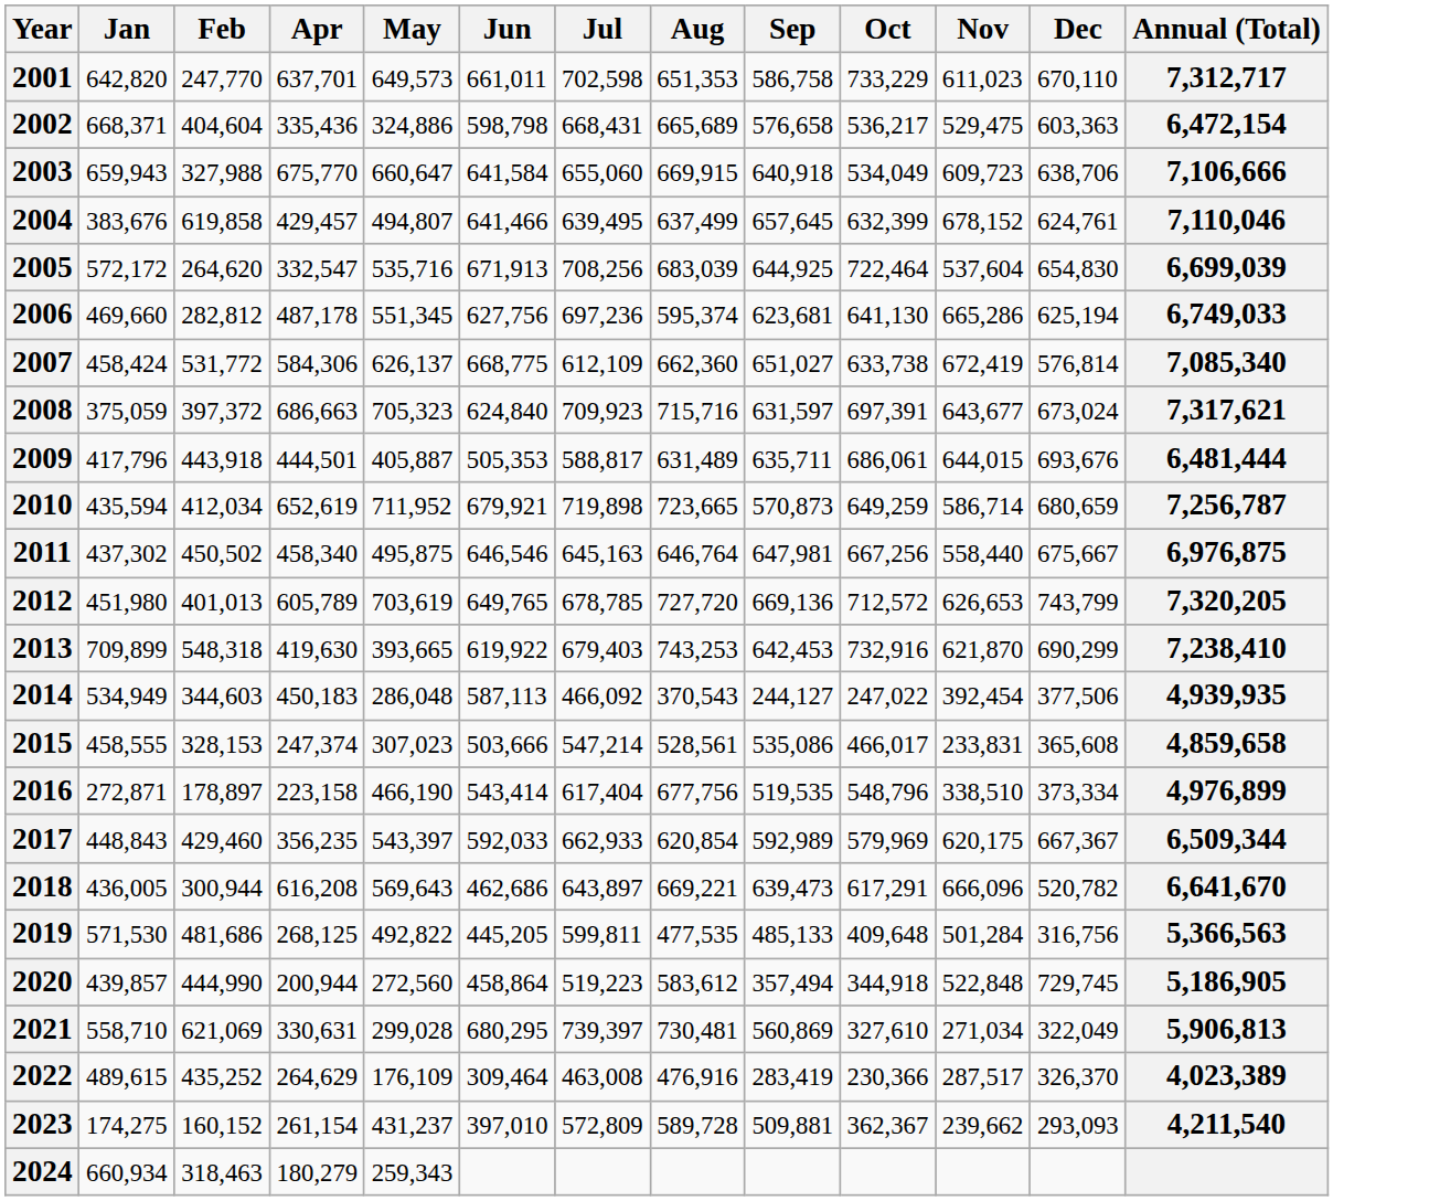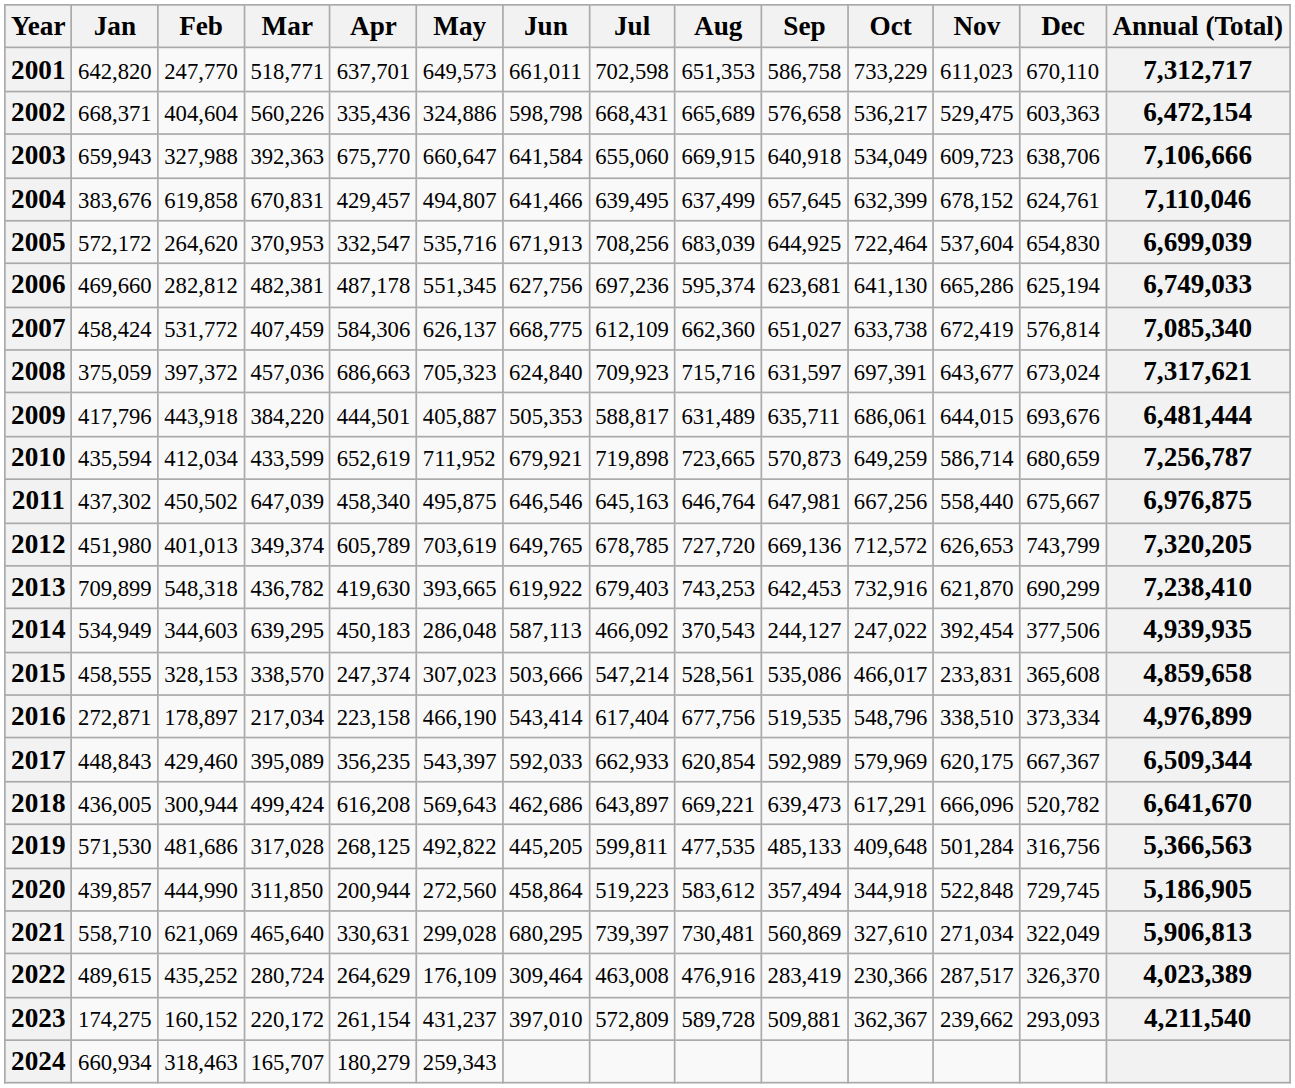 <table class="wikitable">
 <tr>
 <th>Year</th>
 <th>Jan</th>
 <th>Feb</th>
+<th>Mar</th>
 <th>Apr</th>
 <th>May</th>
 <th>Jun</th>
 <th>Jul</th>
 <th>Aug</th>
 <th>Sep</th>
 <th>Oct</th>
 <th>Nov</th>
 <th>Dec</th>
 <th>Annual (Total)</th>
 </tr>
 <tr>
 <th>2001</th>
 <td><small>642,820</small></td>
 <td><small>247,770</small></td>
+<td><small>518,771</small></td>
 <td><small>637,701</small></td>
 <td><small>649,573</small></td>
 <td><small>661,011</small></td>
 <td><small>702,598</small></td>
 <td><small>651,353</small></td>
 <td><small>586,758</small></td>
 <td><small>733,229</small></td>
 <td><small>611,023</small></td>
 <td><small>670,110</small></td>
 <th>7,312,717</th>
 </tr>
 <tr>
 <th>2002</th>
 <td><small>668,371</small></td>
 <td><small>404,604</small></td>
+<td><small>560,226</small></td>
 <td><small>335,436</small></td>
 <td><small>324,886</small></td>
 <td><small>598,798</small></td>
 <td><small>668,431</small></td>
 <td><small>665,689</small></td>
 <td><small>576,658</small></td>
 <td><small>536,217</small></td>
 <td><small>529,475</small></td>
 <td><small>603,363</small></td>
 <th>6,472,154</th>
 </tr>
 <tr>
 <th>2003</th>
 <td><small>659,943</small></td>
 <td><small>327,988</small></td>
+<td><small>392,363</small></td>
 <td><small>675,770</small></td>
 <td><small>660,647</small></td>
 <td><small>641,584</small></td>
 <td><small>655,060</small></td>
 <td><small>669,915</small></td>
 <td><small>640,918</small></td>
 <td><small>534,049</small></td>
 <td><small>609,723</small></td>
 <td><small>638,706</small></td>
 <th>7,106,666</th>
 </tr>
 <tr>
 <th>2004</th>
 <td><small>383,676</small></td>
 <td><small>619,858</small></td>
+<td><small>670,831</small></td>
 <td><small>429,457</small></td>
 <td><small>494,807</small></td>
 <td><small>641,466</small></td>
 <td><small>639,495</small></td>
 <td><small>637,499</small></td>
 <td><small>657,645</small></td>
 <td><small>632,399</small></td>
 <td><small>678,152</small></td>
 <td><small>624,761</small></td>
 <th>7,110,046</th>
 </tr>
 <tr>
 <th>2005</th>
 <td><small>572,172</small></td>
 <td><small>264,620</small></td>
+<td><small>370,953</small></td>
 <td><small>332,547</small></td>
 <td><small>535,716</small></td>
 <td><small>671,913</small></td>
 <td><small>708,256</small></td>
 <td><small>683,039</small></td>
 <td><small>644,925</small></td>
 <td><small>722,464</small></td>
 <td><small>537,604</small></td>
 <td><small>654,830</small></td>
 <th>6,699,039</th>
 </tr>
 <tr>
 <th>2006</th>
 <td><small>469,660</small></td>
 <td><small>282,812</small></td>
+<td><small>482,381</small></td>
 <td><small>487,178</small></td>
 <td><small>551,345</small></td>
 <td><small>627,756</small></td>
 <td><small>697,236</small></td>
 <td><small>595,374</small></td>
 <td><small>623,681</small></td>
 <td><small>641,130</small></td>
 <td><small>665,286</small></td>
 <td><small>625,194</small></td>
 <th>6,749,033</th>
 </tr>
 <tr>
 <th>2007</th>
 <td><small>458,424</small></td>
 <td><small>531,772</small></td>
+<td><small>407,459</small></td>
 <td><small>584,306</small></td>
 <td><small>626,137</small></td>
 <td><small>668,775</small></td>
 <td><small>612,109</small></td>
 <td><small>662,360</small></td>
 <td><small>651,027</small></td>
 <td><small>633,738</small></td>
 <td><small>672,419</small></td>
 <td><small>576,814</small></td>
 <th>7,085,340</th>
 </tr>
 <tr>
 <th>2008</th>
 <td><small>375,059</small></td>
 <td><small>397,372</small></td>
+<td><small>457,036</small></td>
 <td><small>686,663</small></td>
 <td><small>705,323</small></td>
 <td><small>624,840</small></td>
 <td><small>709,923</small></td>
 <td><small>715,716</small></td>
 <td><small>631,597</small></td>
 <td><small>697,391</small></td>
 <td><small>643,677</small></td>
 <td><small>673,024</small></td>
 <th>7,317,621</th>
 </tr>
 <tr>
 <th>2009</th>
 <td><small>417,796</small></td>
 <td><small>443,918</small></td>
+<td><small>384,220</small></td>
 <td><small>444,501</small></td>
 <td><small>405,887</small></td>
 <td><small>505,353</small></td>
 <td><small>588,817</small></td>
 <td><small>631,489</small></td>
 <td><small>635,711</small></td>
 <td><small>686,061</small></td>
 <td><small>644,015</small></td>
 <td><small>693,676</small></td>
 <th>6,481,444</th>
 </tr>
 <tr>
 <th>2010</th>
 <td><small>435,594</small></td>
 <td><small>412,034</small></td>
+<td><small>433,599</small></td>
 <td><small>652,619</small></td>
 <td><small>711,952</small></td>
 <td><small>679,921</small></td>
 <td><small>719,898</small></td>
 <td><small>723,665</small></td>
 <td><small>570,873</small></td>
 <td><small>649,259</small></td>
 <td><small>586,714</small></td>
 <td><small>680,659</small></td>
 <th>7,256,787</th>
 </tr>
 <tr>
 <th>2011</th>
 <td><small>437,302</small></td>
 <td><small>450,502</small></td>
+<td><small>647,039</small></td>
 <td><small>458,340</small></td>
 <td><small>495,875</small></td>
 <td><small>646,546</small></td>
 <td><small>645,163</small></td>
 <td><small>646,764</small></td>
 <td><small>647,981</small></td>
 <td><small>667,256</small></td>
 <td><small>558,440</small></td>
 <td><small>675,667</small></td>
 <th>6,976,875</th>
 </tr>
 <tr>
 <th>2012</th>
 <td><small>451,980</small></td>
 <td><small>401,013</small></td>
+<td><small>349,374</small></td>
 <td><small>605,789</small></td>
 <td><small>703,619</small></td>
 <td><small>649,765</small></td>
 <td><small>678,785</small></td>
 <td><small>727,720</small></td>
 <td><small>669,136</small></td>
 <td><small>712,572</small></td>
 <td><small>626,653</small></td>
 <td><small>743,799</small></td>
 <th>7,320,205</th>
 </tr>
 <tr>
 <th>2013</th>
 <td><small>709,899</small></td>
 <td><small>548,318</small></td>
+<td><small>436,782</small></td>
 <td><small>419,630</small></td>
 <td><small>393,665</small></td>
 <td><small>619,922</small></td>
 <td><small>679,403</small></td>
 <td><small>743,253</small></td>
 <td><small>642,453</small></td>
 <td><small>732,916</small></td>
 <td><small>621,870</small></td>
 <td><small>690,299</small></td>
 <th>7,238,410</th>
 </tr>
 <tr>
 <th>2014</th>
 <td><small>534,949</small></td>
 <td><small>344,603</small></td>
+<td><small>639,295</small></td>
 <td><small>450,183</small></td>
 <td><small>286,048</small></td>
 <td><small>587,113</small></td>
 <td><small>466,092</small></td>
 <td><small>370,543</small></td>
 <td><small>244,127</small></td>
 <td><small>247,022</small></td>
 <td><small>392,454</small></td>
 <td><small>377,506</small></td>
 <th>4,939,935</th>
 </tr>
 <tr>
 <th>2015</th>
 <td><small>458,555</small></td>
 <td><small>328,153</small></td>
+<td><small>338,570</small></td>
 <td><small>247,374</small></td>
 <td><small>307,023</small></td>
 <td><small>503,666</small></td>
 <td><small>547,214</small></td>
 <td><small>528,561</small></td>
 <td><small>535,086</small></td>
 <td><small>466,017</small></td>
 <td><small>233,831</small></td>
 <td><small>365,608</small></td>
 <th>4,859,658</th>
 </tr>
 <tr>
 <th>2016</th>
 <td><small>272,871</small></td>
 <td><small>178,897</small></td>
+<td><small>217,034</small></td>
 <td><small>223,158</small></td>
 <td><small>466,190</small></td>
 <td><small>543,414</small></td>
 <td><small>617,404</small></td>
 <td><small>677,756</small></td>
 <td><small>519,535</small></td>
 <td><small>548,796</small></td>
 <td><small>338,510</small></td>
 <td><small>373,334</small></td>
 <th>4,976,899</th>
 </tr>
 <tr>
 <th>2017</th>
 <td><small>448,843</small></td>
 <td><small>429,460</small></td>
+<td><small>395,089</small></td>
 <td><small>356,235</small></td>
 <td><small>543,397</small></td>
 <td><small>592,033</small></td>
 <td><small>662,933</small></td>
 <td><small>620,854</small></td>
 <td><small>592,989</small></td>
 <td><small>579,969</small></td>
 <td><small>620,175</small></td>
 <td><small>667,367</small></td>
 <th>6,509,344</th>
 </tr>
 <tr>
 <th>2018</th>
 <td><small>436,005</small></td>
 <td><small>300,944</small></td>
+<td><small>499,424</small></td>
 <td><small>616,208</small></td>
 <td><small>569,643</small></td>
 <td><small>462,686</small></td>
 <td><small>643,897</small></td>
 <td><small>669,221</small></td>
 <td><small>639,473</small></td>
 <td><small>617,291</small></td>
 <td><small>666,096</small></td>
 <td><small>520,782</small></td>
 <th>6,641,670</th>
 </tr>
 <tr>
 <th>2019</th>
 <td><small>571,530</small></td>
 <td><small>481,686</small></td>
+<td><small>317,028</small></td>
 <td><small>268,125</small></td>
 <td><small>492,822</small></td>
 <td><small>445,205</small></td>
 <td><small>599,811</small></td>
 <td><small>477,535</small></td>
 <td><small>485,133</small></td>
 <td><small>409,648</small></td>
 <td><small>501,284</small></td>
 <td><small>316,756</small></td>
 <th>5,366,563</th>
 </tr>
 <tr>
 <th>2020</th>
 <td><small>439,857</small></td>
 <td><small>444,990</small></td>
+<td><small>311,850</small></td>
 <td><small>200,944</small></td>
 <td><small>272,560</small></td>
 <td><small>458,864</small></td>
 <td><small>519,223</small></td>
 <td><small>583,612</small></td>
 <td><small>357,494</small></td>
 <td><small>344,918</small></td>
 <td><small>522,848</small></td>
 <td><small>729,745</small></td>
 <th>5,186,905</th>
 </tr>
 <tr>
 <th>2021</th>
 <td><small>558,710</small></td>
 <td><small>621,069</small></td>
+<td><small>465,640</small></td>
 <td><small>330,631</small></td>
 <td><small>299,028</small></td>
 <td><small>680,295</small></td>
 <td><small>739,397</small></td>
 <td><small>730,481</small></td>
 <td><small>560,869</small></td>
 <td><small>327,610</small></td>
 <td><small>271,034</small></td>
 <td><small>322,049</small></td>
 <th>5,906,813</th>
 </tr>
 <tr>
 <th>2022</th>
 <td><small>489,615</small></td>
 <td><small>435,252</small></td>
+<td><small>280,724</small></td>
 <td><small>264,629</small></td>
 <td><small>176,109</small></td>
 <td><small>309,464</small></td>
 <td><small>463,008</small></td>
 <td><small>476,916</small></td>
 <td><small>283,419</small></td>
 <td><small>230,366</small></td>
 <td><small>287,517</small></td>
 <td><small>326,370</small></td>
 <th>4,023,389</th>
 </tr>
 <tr>
 <th>2023</th>
 <td><small>174,275</small></td>
 <td><small>160,152</small></td>
+<td><small>220,172</small></td>
 <td><small>261,154</small></td>
 <td><small>431,237</small></td>
 <td><small>397,010</small></td>
 <td><small>572,809</small></td>
 <td><small>589,728</small></td>
 <td><small>509,881</small></td>
 <td><small>362,367</small></td>
 <td><small>239,662</small></td>
 <td><small>293,093</small></td>
 <th>4,211,540</th>
 </tr>
 <tr>
 <th>2024</th>
 <td><small>660,934</small></td>
 <td><small>318,463</small></td>
+<td><small>165,707</small></td>
 <td><small>180,279</small></td>
 <td><small>259,343</small></td>
 <td></td>
 <td></td>
 <td></td>
 <td></td>
 <td></td>
 <td></td>
 <td></td>
 <th></th>
 </tr>
 </table>
